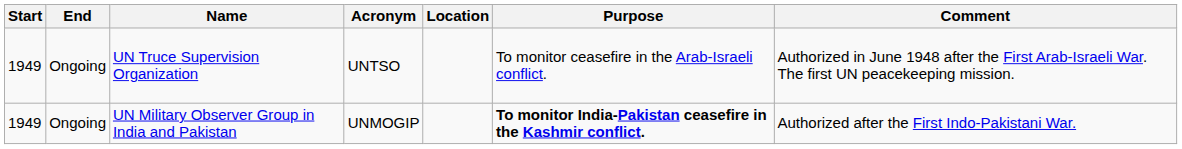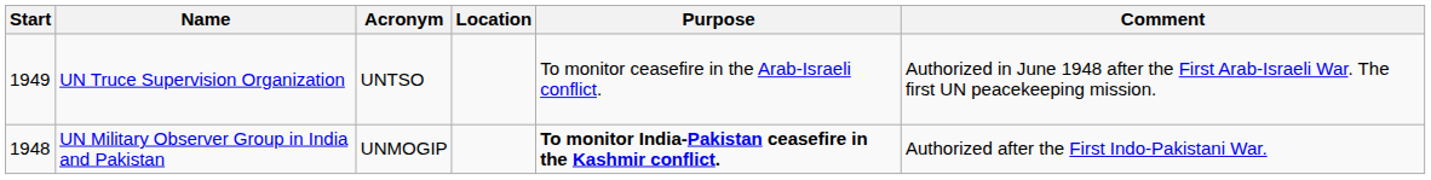 <table class="wikitable">
 <tr>
 <th>Start</th>
-<th>End</th>
 <th>Name</th>
 <th>Acronym</th>
 <th>Location</th>
 <th>Purpose</th>
 <th>Comment</th>
 </tr>
 <tr>
 <td>1949</td>
-<td>Ongoing</td>
 <td><a href='#'>UN Truce Supervision Organization</a></td>
 <td>UNTSO</td>
 <td><br><br><br><br></td>
 <td>To monitor ceasefire in the <a href='#'>Arab-Israeli conflict</a>.</td>
 <td>Authorized in June 1948 after the <a href='#'>First Arab-Israeli War</a>. The first UN peacekeeping mission.</td>
 </tr>
 <tr>
-<td>1949</td>
-<td>Ongoing</td>
+<td>1948</td>
 <td><a href='#'>UN Military Observer Group in India and Pakistan</a></td>
 <td>UNMOGIP</td>
 <td><br></td>
 <td><strong>To monitor India-<a href='#'>Pakistan</a> ceasefire in the <a href='#'>Kashmir conflict</a>.</strong></td>
 <td>Authorized after the <a href='#'>First Indo-Pakistani War.</a></td>
 </tr>
 </table>
